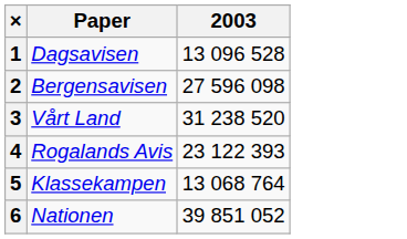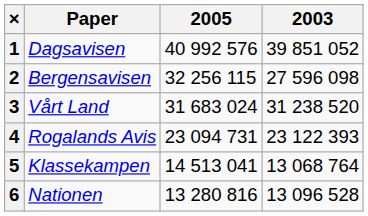 <table class=wikitable>
 <tr>
 <th>×</th>
 <th>Paper</th>
+<th>2005</th>
 <th>2003</th>
 </tr>
 <tr>
 <th>1</th>
 <td><em><a href='#'>Dagsavisen</a></em></td>
-<td>13 096 528</td>
+<td>40 992 576</td>
+<td>39 851 052</td>
 </tr>
 <tr>
 <th>2</th>
 <td><em><a href='#'>Bergensavisen</a></em></td>
+<td>32 256 115</td>
 <td>27 596 098</td>
 </tr>
 <tr>
 <th>3</th>
 <td><em><a href='#'>Vårt Land</a></em></td>
+<td>31 683 024</td>
 <td>31 238 520</td>
 </tr>
 <tr>
 <th>4</th>
 <td><em><a href='#'>Rogalands Avis</a></em></td>
+<td>23 094 731</td>
 <td>23 122 393</td>
 </tr>
 <tr>
 <th>5</th>
 <td><em><a href='#'>Klassekampen</a></em></td>
+<td>14 513 041</td>
 <td>13 068 764</td>
 </tr>
 <tr>
 <th>6</th>
 <td><em><a href='#'>Nationen</a></em></td>
-<td>39 851 052</td>
+<td>13 280 816</td>
+<td>13 096 528</td>
 </tr>
 </table>
